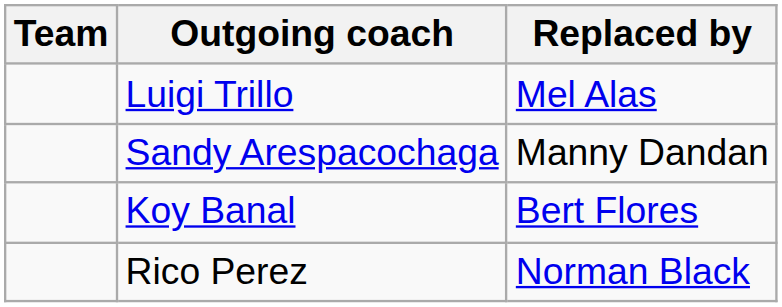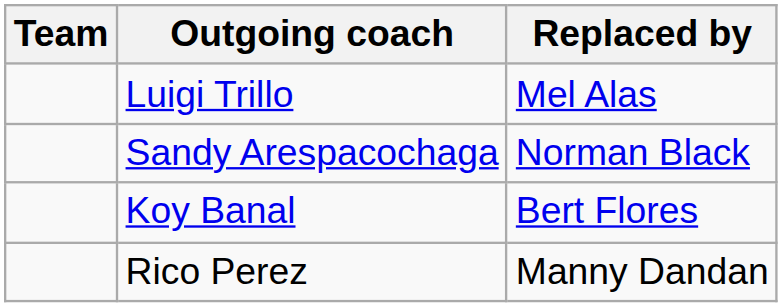 <table class=wikitable>
 <tr>
 <th>Team</th>
 <th>Outgoing coach</th>
 <th>Replaced by</th>
 </tr>
 <tr>
 <td></td>
 <td><a href='#'>Luigi Trillo</a></td>
 <td><a href='#'>Mel Alas</a></td>
 </tr>
 <tr>
 <td></td>
 <td><a href='#'>Sandy Arespacochaga</a></td>
-<td>Manny Dandan</td>
+<td><a href='#'>Norman Black</a></td>
 </tr>
 <tr>
 <td></td>
 <td><a href='#'>Koy Banal</a></td>
 <td><a href='#'>Bert Flores</a></td>
 </tr>
 <tr>
 <td></td>
 <td>Rico Perez</td>
-<td><a href='#'>Norman Black</a></td>
+<td>Manny Dandan</td>
 </tr>
 </table>
